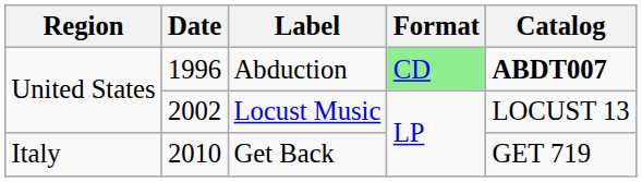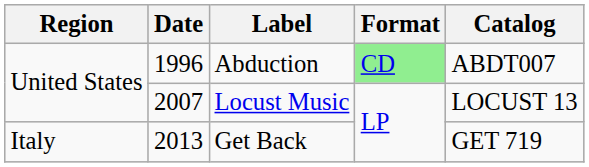 <table class="wikitable">
 <tr>
 <th>Region</th>
 <th>Date</th>
 <th>Label</th>
 <th>Format</th>
 <th>Catalog</th>
 </tr>
 <tr>
 <td rowspan="2">United States</td>
 <td>1996</td>
 <td>Abduction</td>
 <td style="background: lightgreen;"><a href='#'>CD</a></td>
-<td><strong>ABDT007</strong></td>
+<td>ABDT007</td>
 </tr>
 <tr>
-<td>2002</td>
+<td>2007</td>
 <td><a href='#'>Locust Music</a></td>
 <td rowspan="2"><a href='#'>LP</a></td>
 <td>LOCUST 13</td>
 </tr>
 <tr>
 <td>Italy</td>
-<td>2010</td>
+<td>2013</td>
 <td>Get Back</td>
 <td>GET 719</td>
 </tr>
 </table>
